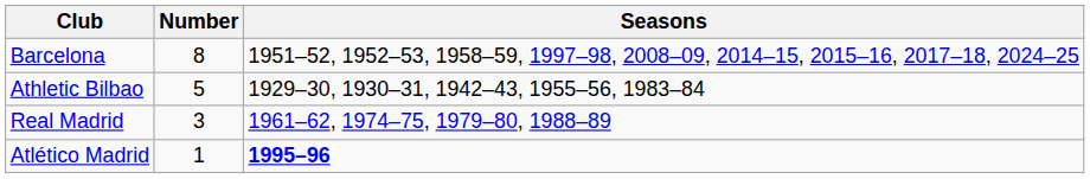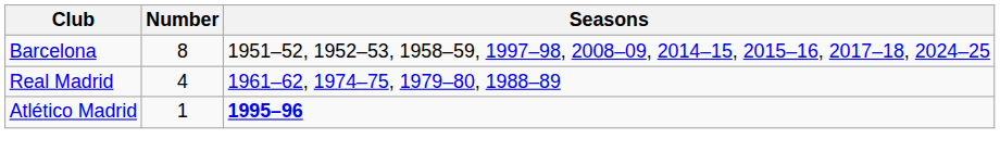 <table class="wikitable sortable">
 <tr>
 <th>Club</th>
 <th>Number</th>
 <th>Seasons</th>
 </tr>
 <tr>
 <td><a href='#'>Barcelona</a></td>
 <td style="text-align:center">8</td>
 <td>1951–52, 1952–53, 1958–59, <a href='#'>1997–98</a>, <a href='#'>2008–09</a>, <a href='#'>2014–15</a>, <a href='#'>2015–16</a>, <a href='#'>2017–18</a>, <a href='#'>2024–25</a></td>
 </tr>
 <tr>
-<td><a href='#'>Athletic Bilbao</a></td>
-<td style="text-align:center">5</td>
-<td>1929–30, 1930–31, 1942–43, 1955–56, 1983–84</td>
-</tr>
-<tr>
 <td><a href='#'>Real Madrid</a></td>
-<td style="text-align:center">3</td>
+<td style="text-align:center">4</td>
 <td><a href='#'>1961–62</a>, <a href='#'>1974–75</a>, <a href='#'>1979–80</a>, <a href='#'>1988–89</a></td>
 </tr>
 <tr>
 <td><a href='#'>Atlético Madrid</a></td>
 <td style="text-align:center">1</td>
 <td><strong><a href='#'>1995–96</a></strong></td>
 </tr>
 </table>
